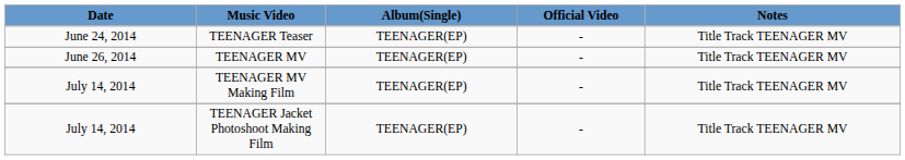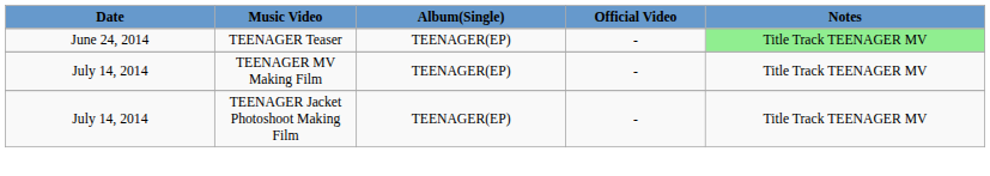 <table class="wikitable"  style="font-size:90%; width:80%;">
 <tr>
 <th style="width:12%; background:#69c; text-align:center;">Date</th>
 <th style="width:8%; background:#69c; text-align:center;">Music Video</th>
 <th style="width:12%; background:#69c; text-align:center;">Album(Single)</th>
 <th style="width:8%; background:#69c; text-align:center;">Official Video</th>
 <th style="width:16%; background:#69c; text-align:center;">Notes</th>
 </tr>
 <tr>
 </tr>
 <tr style="text-align:center;">
 <td>June 24, 2014</td>
 <td>TEENAGER Teaser</td>
 <td>TEENAGER(EP)</td>
 <td>-</td>
-<td>Title Track TEENAGER MV</td>
+<td style="background: lightgreen;">Title Track TEENAGER MV</td>
 </tr>
 <tr>
-</tr>
-<tr style="text-align:center;">
-<td>June 26, 2014</td>
-<td>TEENAGER MV</td>
-<td>TEENAGER(EP)</td>
-<td>-</td>
-<td>Title Track TEENAGER MV</td>
 </tr>
 <tr>
 </tr>
 <tr style="text-align:center;">
 <td>July 14, 2014</td>
 <td>TEENAGER MV Making Film</td>
 <td>TEENAGER(EP)</td>
 <td>-</td>
 <td>Title Track TEENAGER MV</td>
 </tr>
 <tr>
 </tr>
 <tr style="text-align:center;">
 <td>July 14, 2014</td>
 <td>TEENAGER Jacket Photoshoot Making Film</td>
 <td>TEENAGER(EP)</td>
 <td>-</td>
 <td>Title Track TEENAGER MV</td>
 </tr>
 </table>
